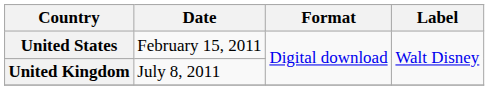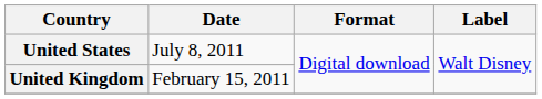 <table class="wikitable plainrowheaders">
 <tr>
 <th scope="col">Country</th>
 <th scope="col">Date</th>
 <th scope="col">Format</th>
 <th scope="col">Label</th>
 </tr>
 <tr>
 <th scope="row">United States</th>
-<td>February 15, 2011</td>
+<td>July 8, 2011</td>
 <td rowspan="2"><a href='#'>Digital download</a></td>
 <td rowspan="2"><a href='#'>Walt Disney</a></td>
 </tr>
 <tr>
 <th scope="row">United Kingdom</th>
-<td>July 8, 2011</td>
+<td>February 15, 2011</td>
 </tr>
 <tr>
 </tr>
 </table>
